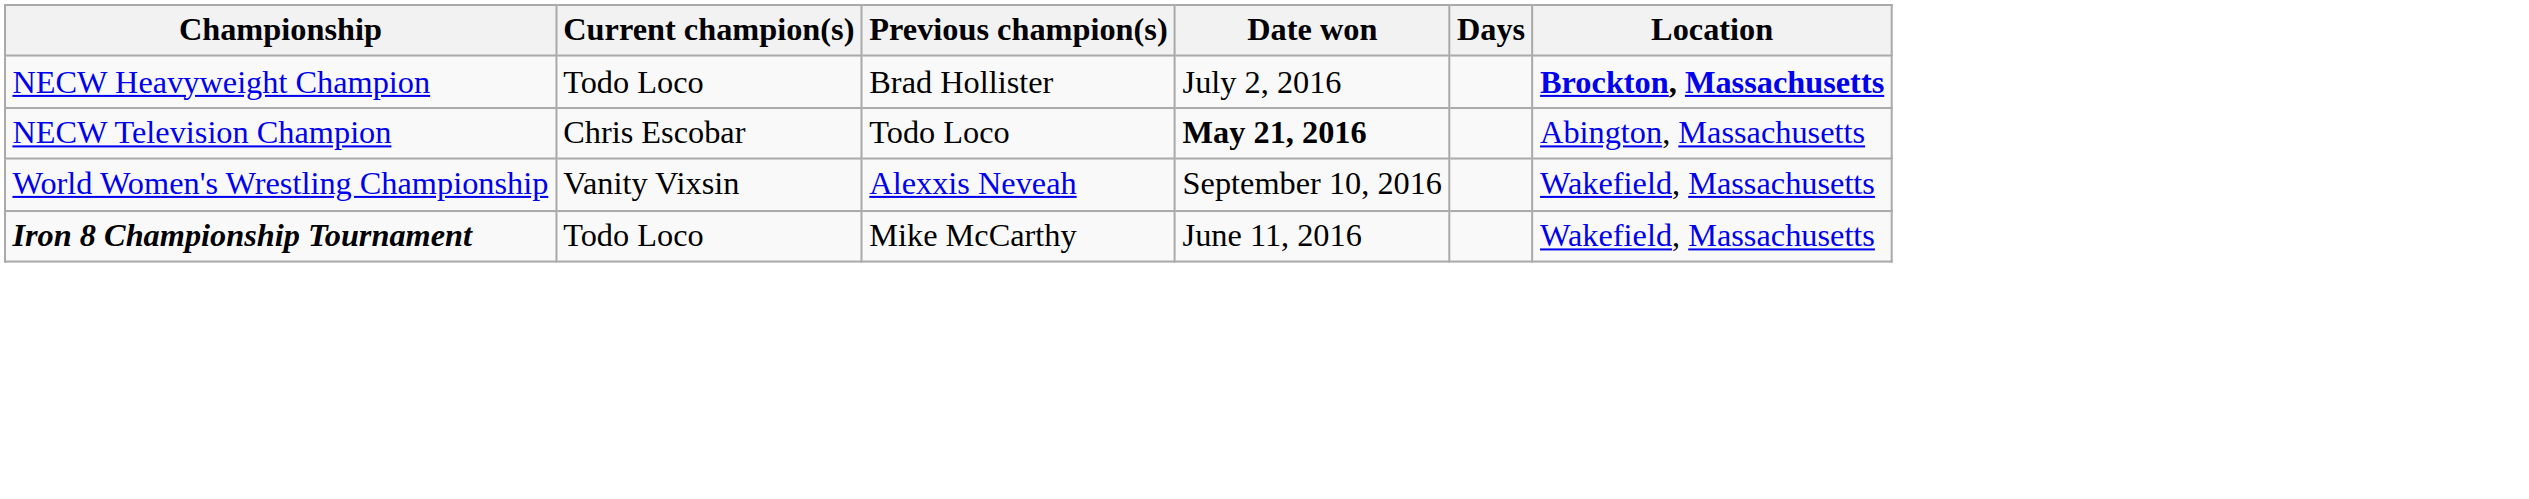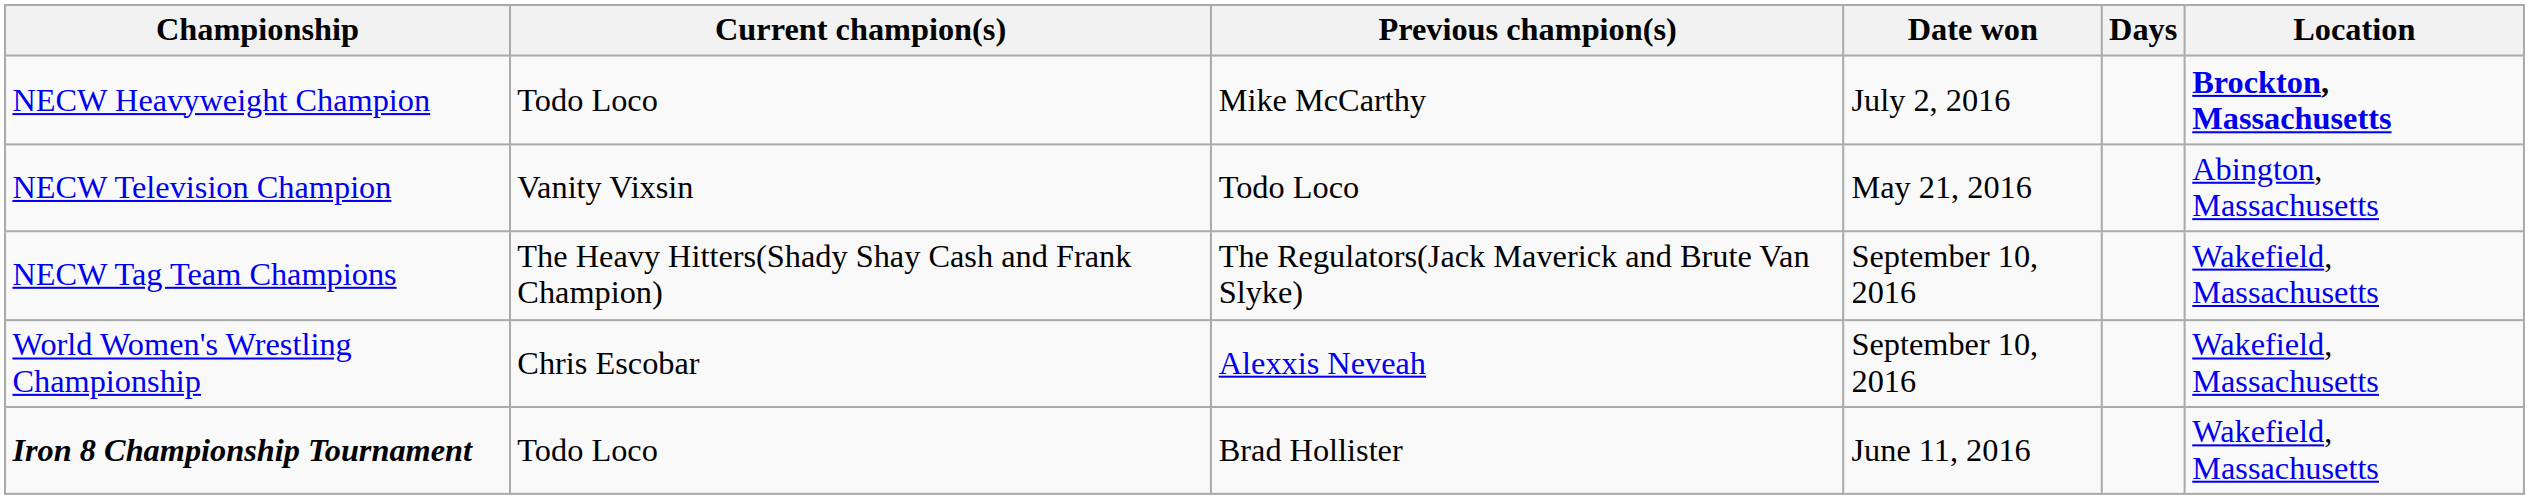 <table class="wikitable">
 <tr>
 <th>Championship</th>
 <th>Current champion(s)</th>
 <th>Previous champion(s)</th>
 <th>Date won</th>
 <th>Days</th>
 <th>Location</th>
 </tr>
 <tr>
 <td><a href='#'>NECW Heavyweight Champion</a></td>
 <td>Todo Loco</td>
-<td>Brad Hollister</td>
+<td>Mike McCarthy</td>
 <td>July 2, 2016</td>
 <td></td>
 <td><strong><a href='#'>Brockton</a>, <a href='#'>Massachusetts</a></strong></td>
 </tr>
 <tr>
 <td><a href='#'>NECW Television Champion</a></td>
-<td>Chris Escobar</td>
+<td>Vanity Vixsin</td>
 <td>Todo Loco</td>
-<td><strong>May 21, 2016</strong></td>
+<td>May 21, 2016</td>
 <td></td>
 <td><a href='#'>Abington</a>, <a href='#'>Massachusetts</a></td>
 </tr>
 <tr>
+<td><a href='#'>NECW Tag Team Champions</a></td>
+<td>The Heavy Hitters(Shady Shay Cash and Frank Champion)</td>
+<td>The Regulators(Jack Maverick and Brute Van Slyke)</td>
+<td>September 10, 2016</td>
+<td></td>
+<td><a href='#'>Wakefield</a>, <a href='#'>Massachusetts</a></td>
+</tr>
+<tr>
 <td><a href='#'>World Women's Wrestling Championship</a></td>
-<td>Vanity Vixsin</td>
+<td>Chris Escobar</td>
 <td><a href='#'>Alexxis Neveah</a></td>
 <td>September 10, 2016</td>
 <td></td>
 <td><a href='#'>Wakefield</a>, <a href='#'>Massachusetts</a></td>
 </tr>
 <tr>
 <td><strong><em>Iron 8 Championship Tournament</em></strong></td>
 <td>Todo Loco</td>
-<td>Mike McCarthy</td>
+<td>Brad Hollister</td>
 <td>June 11, 2016</td>
 <td></td>
 <td><a href='#'>Wakefield</a>, <a href='#'>Massachusetts</a></td>
 </tr>
 </table>
